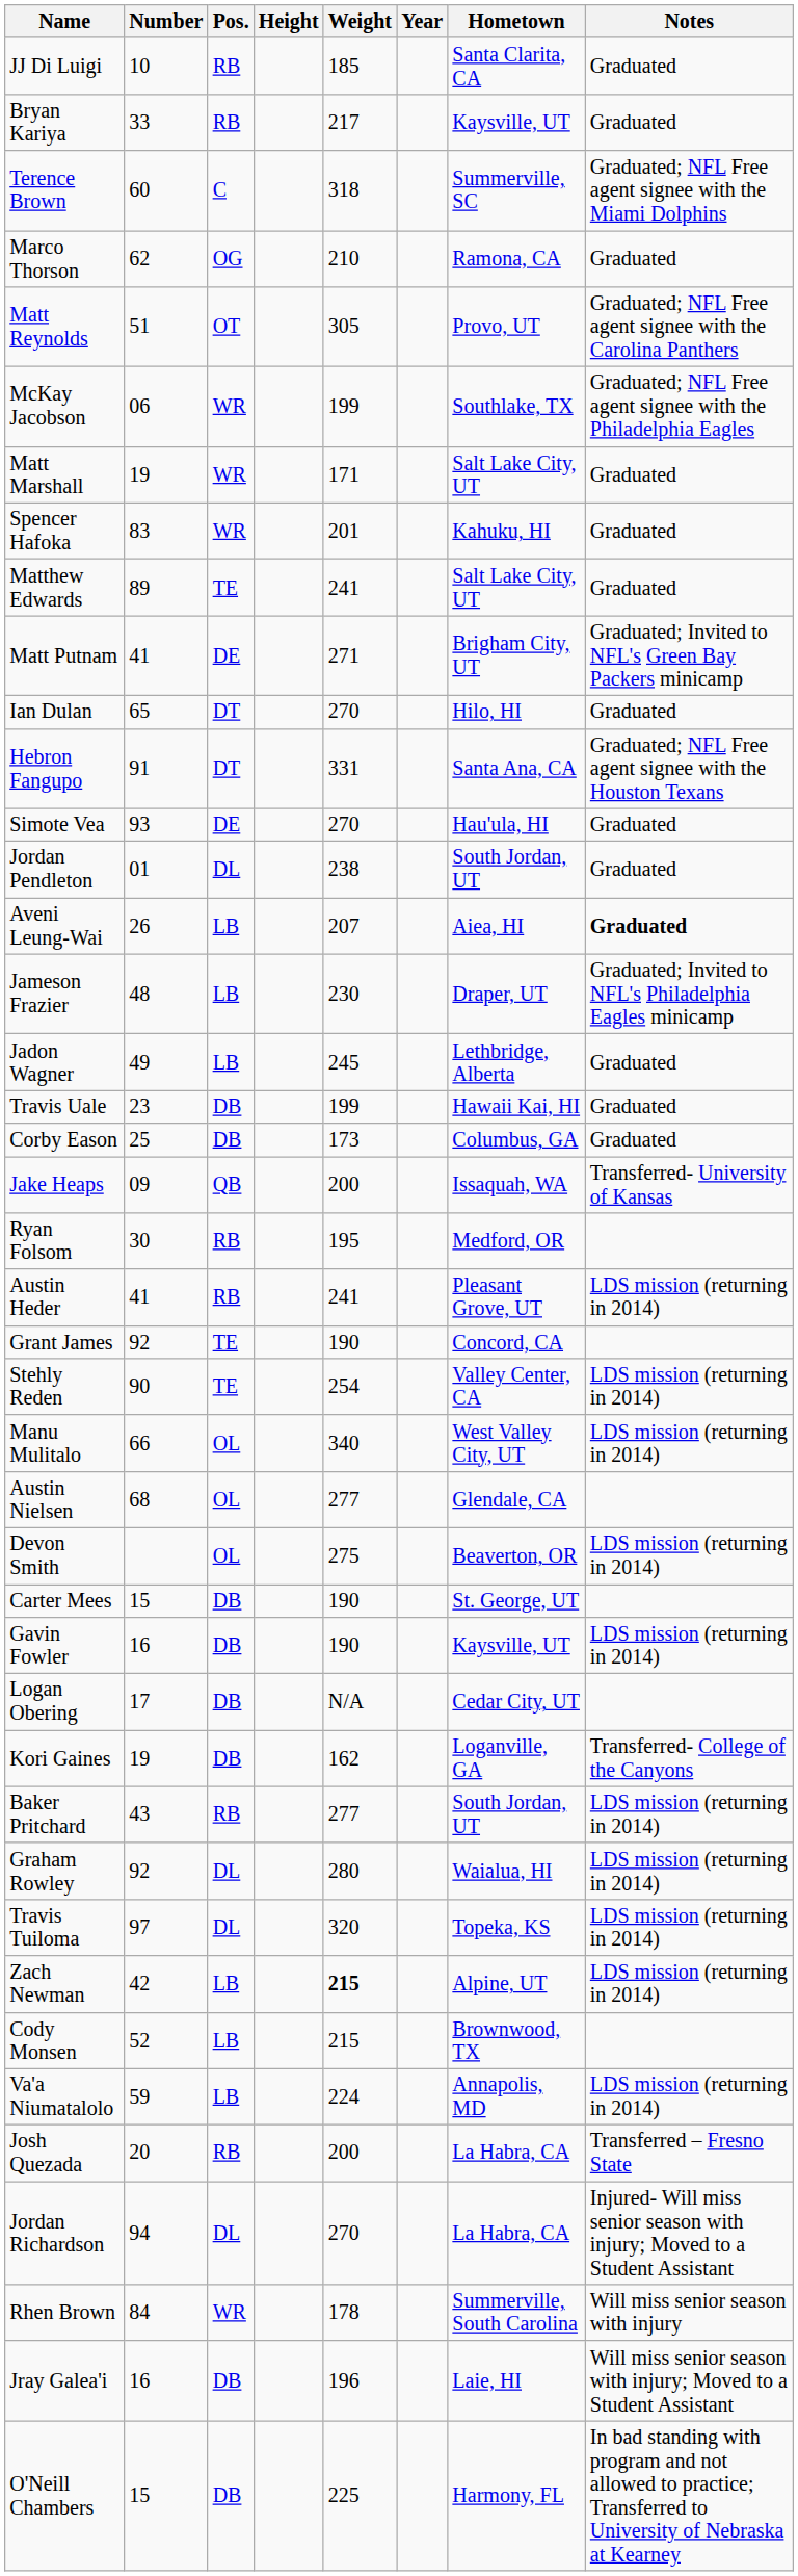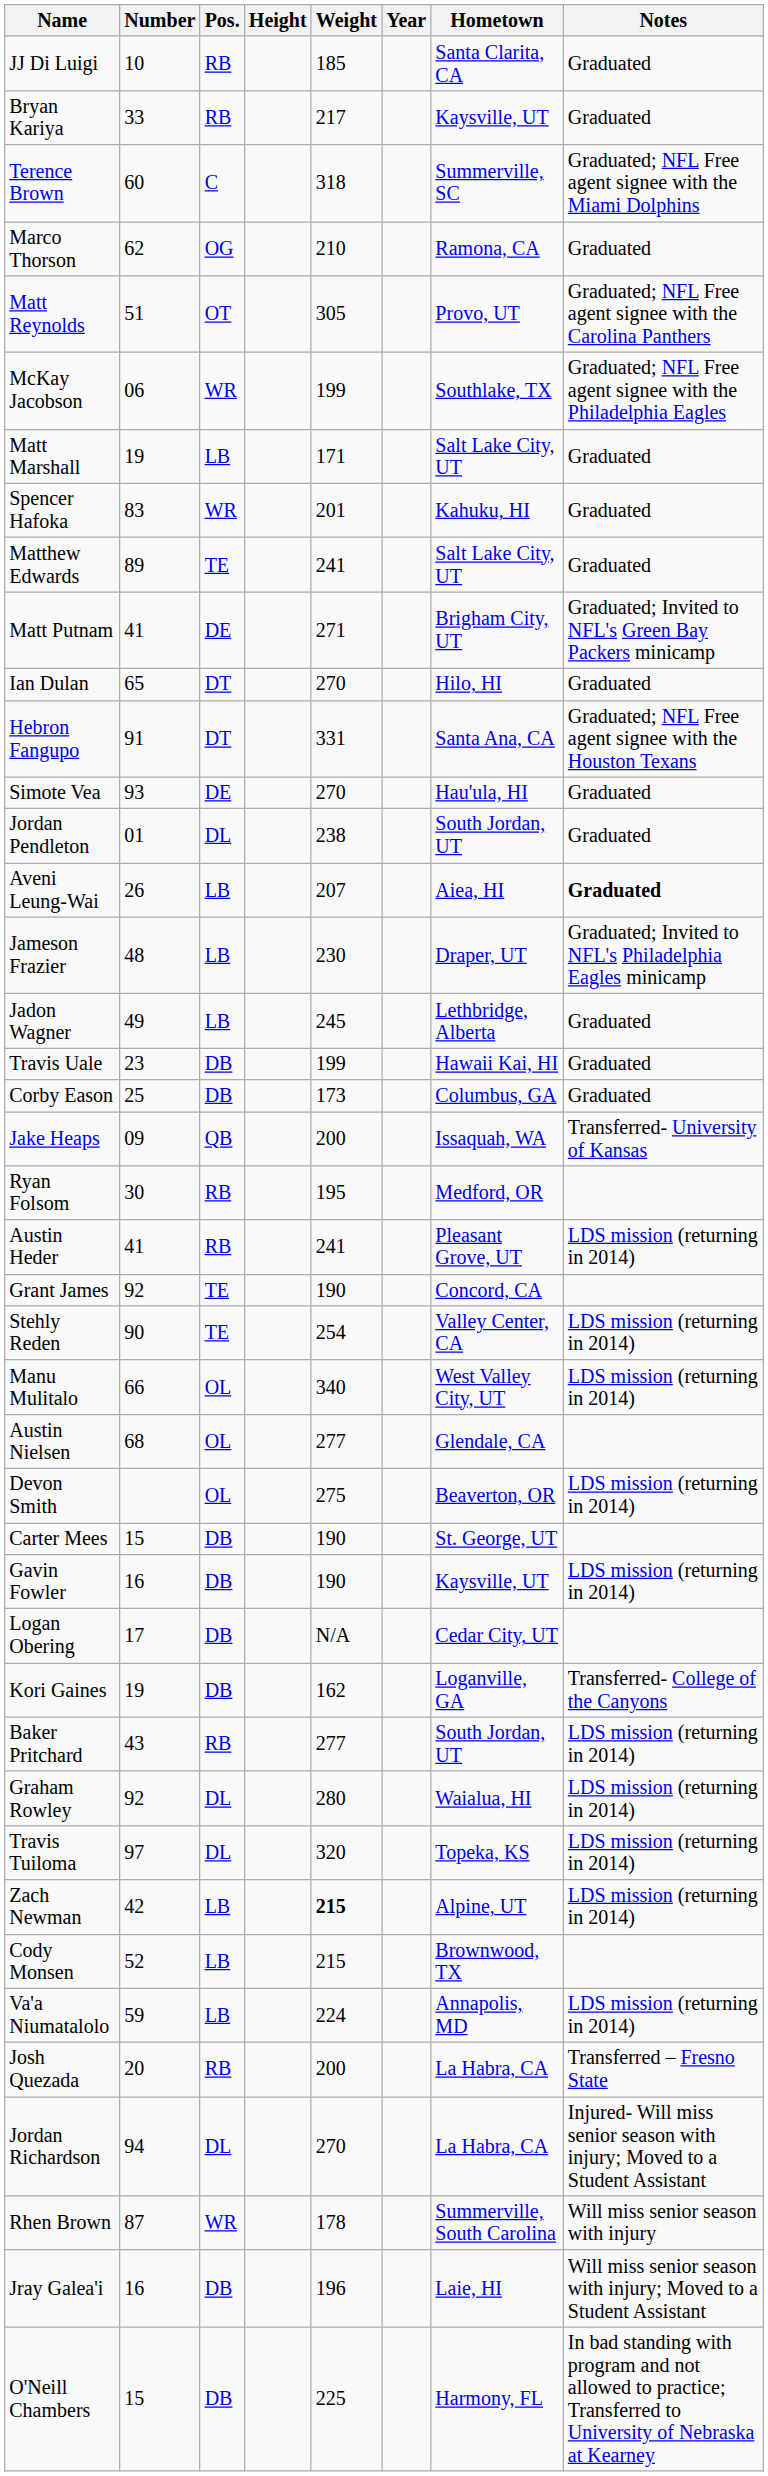 <table class="wikitable sortable" border="1">
 <tr>
 <th>Name</th>
 <th>Number</th>
 <th>Pos.</th>
 <th>Height</th>
 <th>Weight</th>
 <th>Year</th>
 <th>Hometown</th>
 <th class="unsortable">Notes</th>
 </tr>
 <tr>
 <td>JJ Di Luigi</td>
 <td>10</td>
 <td><a href='#'>RB</a></td>
 <td></td>
 <td>185</td>
 <td></td>
 <td><a href='#'>Santa Clarita, CA</a></td>
 <td>Graduated</td>
 </tr>
 <tr>
 <td>Bryan Kariya</td>
 <td>33</td>
 <td><a href='#'>RB</a></td>
 <td></td>
 <td>217</td>
 <td></td>
 <td><a href='#'>Kaysville, UT</a></td>
 <td>Graduated</td>
 </tr>
 <tr>
 <td><a href='#'>Terence Brown</a></td>
 <td>60</td>
 <td><a href='#'>C</a></td>
 <td></td>
 <td>318</td>
 <td></td>
 <td><a href='#'>Summerville, SC</a></td>
 <td>Graduated; <a href='#'>NFL</a> Free agent signee with the <a href='#'>Miami Dolphins</a></td>
 </tr>
 <tr>
 <td>Marco Thorson</td>
 <td>62</td>
 <td><a href='#'>OG</a></td>
 <td></td>
 <td>210</td>
 <td></td>
 <td><a href='#'>Ramona, CA</a></td>
 <td>Graduated</td>
 </tr>
 <tr>
 <td><a href='#'>Matt Reynolds</a></td>
 <td>51</td>
 <td><a href='#'>OT</a></td>
 <td></td>
 <td>305</td>
 <td></td>
 <td><a href='#'>Provo, UT</a></td>
 <td>Graduated; <a href='#'>NFL</a> Free agent signee with the <a href='#'>Carolina Panthers</a></td>
 </tr>
 <tr>
 <td>McKay Jacobson</td>
 <td>06</td>
 <td><a href='#'>WR</a></td>
 <td></td>
 <td>199</td>
 <td></td>
 <td><a href='#'>Southlake, TX</a></td>
 <td>Graduated; <a href='#'>NFL</a> Free agent signee with the <a href='#'>Philadelphia Eagles</a></td>
 </tr>
 <tr>
 <td>Matt Marshall</td>
 <td>19</td>
-<td><a href='#'>WR</a></td>
+<td><a href='#'>LB</a></td>
 <td></td>
 <td>171</td>
 <td></td>
 <td><a href='#'>Salt Lake City, UT</a></td>
 <td>Graduated</td>
 </tr>
 <tr>
 <td>Spencer Hafoka</td>
 <td>83</td>
 <td><a href='#'>WR</a></td>
 <td></td>
 <td>201</td>
 <td></td>
 <td><a href='#'>Kahuku, HI</a></td>
 <td>Graduated</td>
 </tr>
 <tr>
 <td>Matthew Edwards</td>
 <td>89</td>
 <td><a href='#'>TE</a></td>
 <td></td>
 <td>241</td>
 <td></td>
 <td><a href='#'>Salt Lake City, UT</a></td>
 <td>Graduated</td>
 </tr>
 <tr>
 <td>Matt Putnam</td>
 <td>41</td>
 <td><a href='#'>DE</a></td>
 <td></td>
 <td>271</td>
 <td></td>
 <td><a href='#'>Brigham City, UT</a></td>
 <td>Graduated; Invited to <a href='#'>NFL's</a> <a href='#'>Green Bay Packers</a> minicamp </td>
 </tr>
 <tr>
 <td>Ian Dulan</td>
 <td>65</td>
 <td><a href='#'>DT</a></td>
 <td></td>
 <td>270</td>
 <td></td>
 <td><a href='#'>Hilo, HI</a></td>
 <td>Graduated</td>
 </tr>
 <tr>
 <td><a href='#'>Hebron Fangupo</a></td>
 <td>91</td>
 <td><a href='#'>DT</a></td>
 <td></td>
 <td>331</td>
 <td></td>
 <td><a href='#'>Santa Ana, CA</a></td>
 <td>Graduated; <a href='#'>NFL</a> Free agent signee with the <a href='#'>Houston Texans</a></td>
 </tr>
 <tr>
 <td>Simote Vea</td>
 <td>93</td>
 <td><a href='#'>DE</a></td>
 <td></td>
 <td>270</td>
 <td></td>
 <td><a href='#'>Hau'ula, HI</a></td>
 <td>Graduated</td>
 </tr>
 <tr>
 <td>Jordan Pendleton</td>
 <td>01</td>
 <td><a href='#'>DL</a></td>
 <td></td>
 <td>238</td>
 <td></td>
 <td><a href='#'>South Jordan, UT</a></td>
 <td>Graduated</td>
 </tr>
 <tr>
 <td>Aveni Leung-Wai</td>
 <td>26</td>
 <td><a href='#'>LB</a></td>
 <td></td>
 <td>207</td>
 <td></td>
 <td><a href='#'>Aiea, HI</a></td>
 <td><strong>Graduated</strong></td>
 </tr>
 <tr>
 <td>Jameson Frazier</td>
 <td>48</td>
 <td><a href='#'>LB</a></td>
 <td></td>
 <td>230</td>
 <td></td>
 <td><a href='#'>Draper, UT</a></td>
 <td>Graduated; Invited to <a href='#'>NFL's</a> <a href='#'>Philadelphia Eagles</a> minicamp</td>
 </tr>
 <tr>
 <td>Jadon Wagner</td>
 <td>49</td>
 <td><a href='#'>LB</a></td>
 <td></td>
 <td>245</td>
 <td></td>
 <td><a href='#'>Lethbridge, Alberta</a></td>
 <td>Graduated</td>
 </tr>
 <tr>
 <td>Travis Uale</td>
 <td>23</td>
 <td><a href='#'>DB</a></td>
 <td></td>
 <td>199</td>
 <td></td>
 <td><a href='#'>Hawaii Kai, HI</a></td>
 <td>Graduated</td>
 </tr>
 <tr>
 <td>Corby Eason</td>
 <td>25</td>
 <td><a href='#'>DB</a></td>
 <td></td>
 <td>173</td>
 <td></td>
 <td><a href='#'>Columbus, GA</a></td>
 <td>Graduated</td>
 </tr>
 <tr>
 <td><a href='#'>Jake Heaps</a></td>
 <td>09</td>
 <td><a href='#'>QB</a></td>
 <td></td>
 <td>200</td>
 <td></td>
 <td><a href='#'>Issaquah, WA</a></td>
 <td>Transferred- <a href='#'>University of Kansas</a></td>
 </tr>
 <tr>
 <td>Ryan Folsom</td>
 <td>30</td>
 <td><a href='#'>RB</a></td>
 <td></td>
 <td>195</td>
 <td></td>
 <td><a href='#'>Medford, OR</a></td>
 <td></td>
 </tr>
 <tr>
 <td>Austin Heder</td>
 <td>41</td>
 <td><a href='#'>RB</a></td>
 <td></td>
 <td>241</td>
 <td></td>
 <td><a href='#'>Pleasant Grove, UT</a></td>
 <td><a href='#'>LDS mission</a> (returning in 2014)</td>
 </tr>
 <tr>
 <td>Grant James</td>
 <td>92</td>
 <td><a href='#'>TE</a></td>
 <td></td>
 <td>190</td>
 <td></td>
 <td><a href='#'>Concord, CA</a></td>
 <td></td>
 </tr>
 <tr>
 <td>Stehly Reden</td>
 <td>90</td>
 <td><a href='#'>TE</a></td>
 <td></td>
 <td>254</td>
 <td></td>
 <td><a href='#'>Valley Center, CA</a></td>
 <td><a href='#'>LDS mission</a> (returning in 2014)</td>
 </tr>
 <tr>
 <td>Manu Mulitalo</td>
 <td>66</td>
 <td><a href='#'>OL</a></td>
 <td></td>
 <td>340</td>
 <td></td>
 <td><a href='#'>West Valley City, UT</a></td>
 <td><a href='#'>LDS mission</a> (returning in 2014)</td>
 </tr>
 <tr>
 <td>Austin Nielsen</td>
 <td>68</td>
 <td><a href='#'>OL</a></td>
 <td></td>
 <td>277</td>
 <td></td>
 <td><a href='#'>Glendale, CA</a></td>
 <td></td>
 </tr>
 <tr>
 <td>Devon Smith</td>
 <td></td>
 <td><a href='#'>OL</a></td>
 <td></td>
 <td>275</td>
 <td></td>
 <td><a href='#'>Beaverton, OR</a></td>
 <td><a href='#'>LDS mission</a> (returning in 2014)</td>
 </tr>
 <tr>
 <td>Carter Mees</td>
 <td>15</td>
 <td><a href='#'>DB</a></td>
 <td></td>
 <td>190</td>
 <td></td>
 <td><a href='#'>St. George, UT</a></td>
 <td></td>
 </tr>
 <tr>
 <td>Gavin Fowler</td>
 <td>16</td>
 <td><a href='#'>DB</a></td>
 <td></td>
 <td>190</td>
 <td></td>
 <td><a href='#'>Kaysville, UT</a></td>
 <td><a href='#'>LDS mission</a> (returning in 2014)</td>
 </tr>
 <tr>
 <td>Logan Obering</td>
 <td>17</td>
 <td><a href='#'>DB</a></td>
 <td></td>
 <td>N/A</td>
 <td></td>
 <td><a href='#'>Cedar City, UT</a></td>
 <td></td>
 </tr>
 <tr>
 <td>Kori Gaines</td>
 <td>19</td>
 <td><a href='#'>DB</a></td>
 <td></td>
 <td>162</td>
 <td></td>
 <td><a href='#'>Loganville, GA</a></td>
 <td>Transferred- <a href='#'>College of the Canyons</a></td>
 </tr>
 <tr>
 <td>Baker Pritchard</td>
 <td>43</td>
 <td><a href='#'>RB</a></td>
 <td></td>
 <td>277</td>
 <td></td>
 <td><a href='#'>South Jordan, UT</a></td>
 <td><a href='#'>LDS mission</a> (returning in 2014)</td>
 </tr>
 <tr>
 <td>Graham Rowley</td>
 <td>92</td>
 <td><a href='#'>DL</a></td>
 <td></td>
 <td>280</td>
 <td></td>
 <td><a href='#'>Waialua, HI</a></td>
 <td><a href='#'>LDS mission</a> (returning in 2014)</td>
 </tr>
 <tr>
 <td>Travis Tuiloma</td>
 <td>97</td>
 <td><a href='#'>DL</a></td>
 <td></td>
 <td>320</td>
 <td></td>
 <td><a href='#'>Topeka, KS</a></td>
 <td><a href='#'>LDS mission</a> (returning in 2014)</td>
 </tr>
 <tr>
 <td>Zach Newman</td>
 <td>42</td>
 <td><a href='#'>LB</a></td>
 <td></td>
 <td><strong>215</strong></td>
 <td></td>
 <td><a href='#'>Alpine, UT</a></td>
 <td><a href='#'>LDS mission</a> (returning in 2014)</td>
 </tr>
 <tr>
 <td>Cody Monsen</td>
 <td>52</td>
 <td><a href='#'>LB</a></td>
 <td></td>
 <td>215</td>
 <td></td>
 <td><a href='#'>Brownwood, TX</a></td>
 <td></td>
 </tr>
 <tr>
 <td>Va'a Niumatalolo</td>
 <td>59</td>
 <td><a href='#'>LB</a></td>
 <td></td>
 <td>224</td>
 <td></td>
 <td><a href='#'>Annapolis, MD</a></td>
 <td><a href='#'>LDS mission</a> (returning in 2014)</td>
 </tr>
 <tr>
 <td>Josh Quezada</td>
 <td>20</td>
 <td><a href='#'>RB</a></td>
 <td></td>
 <td>200</td>
 <td></td>
 <td><a href='#'>La Habra, CA</a></td>
 <td>Transferred – <a href='#'>Fresno State</a></td>
 </tr>
 <tr>
 <td>Jordan Richardson</td>
 <td>94</td>
 <td><a href='#'>DL</a></td>
 <td></td>
 <td>270</td>
 <td></td>
 <td><a href='#'>La Habra, CA</a></td>
 <td>Injured- Will miss senior season with injury; Moved to a Student Assistant</td>
 </tr>
 <tr>
 <td>Rhen Brown</td>
-<td>84</td>
+<td>87</td>
 <td><a href='#'>WR</a></td>
 <td></td>
 <td>178</td>
 <td></td>
 <td><a href='#'>Summerville, South Carolina</a></td>
 <td>Will miss senior season with injury</td>
 </tr>
 <tr>
 <td>Jray Galea'i</td>
 <td>16</td>
 <td><a href='#'>DB</a></td>
 <td></td>
 <td>196</td>
 <td></td>
 <td><a href='#'>Laie, HI</a></td>
 <td>Will miss senior season with injury; Moved to a Student Assistant</td>
 </tr>
 <tr>
 <td>O'Neill Chambers</td>
 <td>15</td>
 <td><a href='#'>DB</a></td>
 <td></td>
 <td>225</td>
 <td></td>
 <td><a href='#'>Harmony, FL</a></td>
 <td>In bad standing with program and not allowed to practice; Transferred to <a href='#'>University of Nebraska at Kearney</a></td>
 </tr>
 </table>
